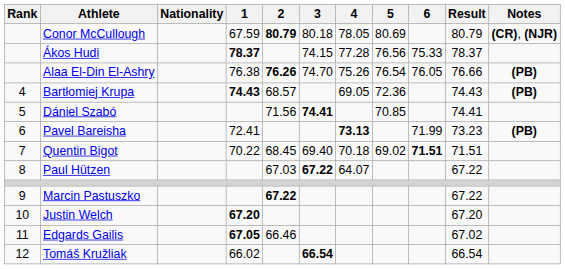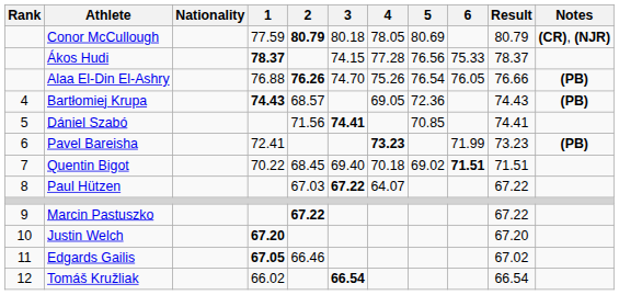 <table class="wikitable sortable" style="text-align:center">
 <tr>
 <th>Rank</th>
 <th>Athlete</th>
 <th>Nationality</th>
 <th>1</th>
 <th>2</th>
 <th>3</th>
 <th>4</th>
 <th>5</th>
 <th>6</th>
 <th>Result</th>
 <th>Notes</th>
 </tr>
 <tr>
 <td></td>
 <td align=left><a href='#'>Conor McCullough</a></td>
 <td align=left></td>
-<td>67.59</td>
+<td>77.59</td>
 <td><strong>80.79</strong></td>
 <td>80.18</td>
 <td>78.05</td>
 <td>80.69</td>
 <td></td>
 <td>80.79</td>
 <td><strong>(CR)</strong>, <strong>(NJR)</strong></td>
 </tr>
 <tr>
 <td></td>
 <td align=left><a href='#'>Ákos Hudi</a></td>
 <td align=left></td>
 <td><strong>78.37</strong></td>
 <td></td>
 <td>74.15</td>
 <td>77.28</td>
 <td>76.56</td>
 <td>75.33</td>
 <td>78.37</td>
 <td></td>
 </tr>
 <tr>
 <td></td>
 <td align=left><a href='#'>Alaa El-Din El-Ashry</a></td>
 <td align=left></td>
-<td>76.38</td>
+<td>76.88</td>
 <td><strong>76.26</strong></td>
 <td>74.70</td>
 <td>75.26</td>
 <td>76.54</td>
 <td>76.05</td>
 <td>76.66</td>
 <td><strong>(PB)</strong></td>
 </tr>
 <tr>
 <td>4</td>
 <td align=left><a href='#'>Bartłomiej Krupa</a></td>
 <td align=left></td>
 <td><strong>74.43</strong></td>
 <td>68.57</td>
 <td></td>
 <td>69.05</td>
 <td>72.36</td>
 <td></td>
 <td>74.43</td>
 <td><strong>(PB)</strong></td>
 </tr>
 <tr>
 <td>5</td>
 <td align=left><a href='#'>Dániel Szabó</a></td>
 <td align=left></td>
 <td></td>
 <td>71.56</td>
 <td><strong>74.41</strong></td>
 <td></td>
 <td>70.85</td>
 <td></td>
 <td>74.41</td>
 <td></td>
 </tr>
 <tr>
 <td>6</td>
 <td align=left><a href='#'>Pavel Bareisha</a></td>
 <td align=left></td>
 <td>72.41</td>
 <td></td>
 <td></td>
-<td><strong>73.13</strong></td>
+<td><strong>73.23</strong></td>
 <td></td>
 <td>71.99</td>
 <td>73.23</td>
 <td><strong>(PB)</strong></td>
 </tr>
 <tr>
 <td>7</td>
 <td align=left><a href='#'>Quentin Bigot</a></td>
 <td align=left></td>
 <td>70.22</td>
 <td>68.45</td>
 <td>69.40</td>
 <td>70.18</td>
 <td>69.02</td>
 <td><strong>71.51</strong></td>
 <td>71.51</td>
 <td></td>
 </tr>
 <tr>
 <td>8</td>
 <td align=left><a href='#'>Paul Hützen</a></td>
 <td align=left></td>
 <td></td>
 <td>67.03</td>
 <td><strong>67.22</strong></td>
 <td>64.07</td>
 <td></td>
 <td></td>
 <td>67.22</td>
 <td></td>
 </tr>
 <tr>
 <td colspan=11 bgcolor=lightgray></td>
 </tr>
 <tr>
 <td>9</td>
 <td align=left><a href='#'>Marcin Pastuszko</a></td>
 <td align=left></td>
 <td></td>
 <td><strong>67.22</strong></td>
 <td></td>
 <td></td>
 <td></td>
 <td></td>
 <td>67.22</td>
 <td></td>
 </tr>
 <tr>
 <td>10</td>
 <td align=left><a href='#'>Justin Welch</a></td>
 <td align=left></td>
 <td><strong>67.20</strong></td>
 <td></td>
 <td></td>
 <td></td>
 <td></td>
 <td></td>
 <td>67.20</td>
 <td></td>
 </tr>
 <tr>
 <td>11</td>
 <td align=left><a href='#'>Edgards Gailis</a></td>
 <td align=left></td>
 <td><strong>67.05</strong></td>
 <td>66.46</td>
 <td></td>
 <td></td>
 <td></td>
 <td></td>
 <td>67.02</td>
 <td></td>
 </tr>
 <tr>
 <td>12</td>
 <td align=left><a href='#'>Tomáš Kružliak</a></td>
 <td align=left></td>
 <td>66.02</td>
 <td></td>
 <td><strong>66.54</strong></td>
 <td></td>
 <td></td>
 <td></td>
 <td>66.54</td>
 <td></td>
 </tr>
 </table>
